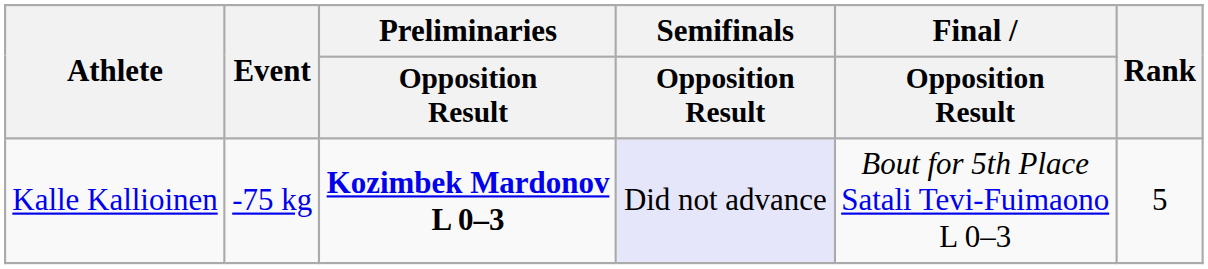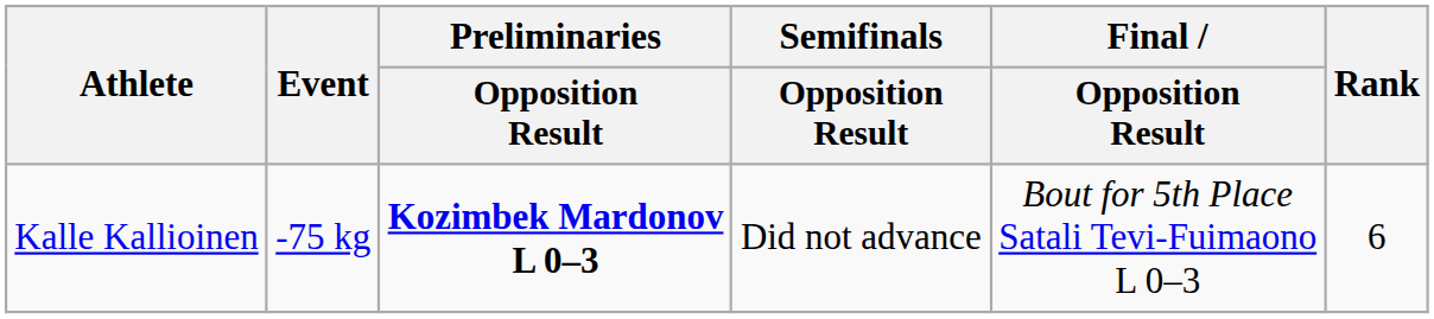 <table class="wikitable" style="font-size:90%;">
 <tr>
 <th rowspan=2>Athlete</th>
 <th rowspan=2>Event</th>
 <th>Preliminaries</th>
 <th>Semifinals</th>
 <th>Final / </th>
 <th rowspan=2>Rank</th>
 </tr>
 <tr style="font-size:95%">
 <th>Opposition<br>Result</th>
 <th>Opposition<br>Result</th>
 <th>Opposition<br>Result</th>
 </tr>
 <tr align=center>
 <td align=left><a href='#'>Kalle Kallioinen</a></td>
 <td align=left><a href='#'>-75 kg</a></td>
 <td><strong> <a href='#'>Kozimbek Mardonov</a><br>L 0–3</strong></td>
-<td style="background: lavender;">Did not advance</td>
+<td>Did not advance</td>
 <td><em>Bout for 5th Place</em><br> <a href='#'>Satali Tevi-Fuimaono</a><br>L 0–3</td>
-<td>5</td>
+<td>6</td>
 </tr>
 </table>
